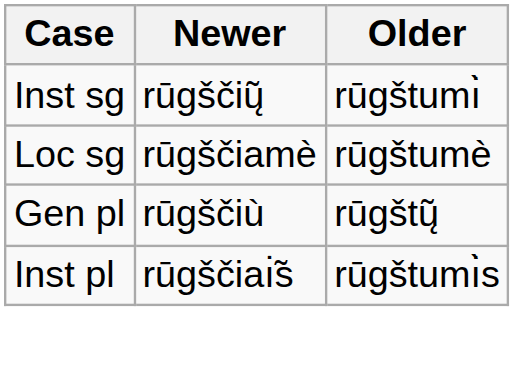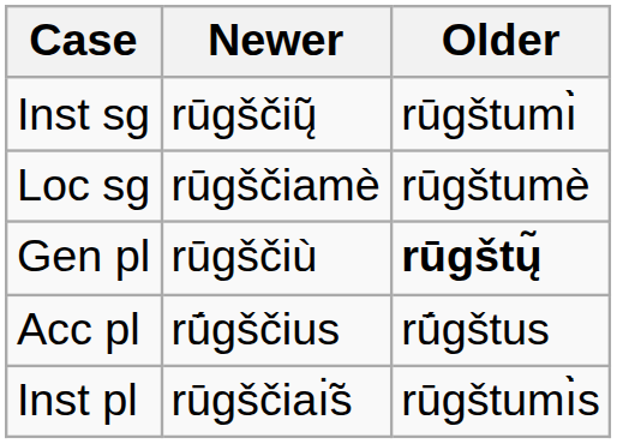 <table class="wikitable">
 <tr>
 <th>Case</th>
 <th>Newer</th>
 <th>Older</th>
 </tr>
 <tr>
 <td>Inst sg</td>
 <td>rūgščių̃</td>
 <td>rūgštumı̇̀</td>
 </tr>
 <tr>
 <td>Loc sg</td>
 <td>rūgščiamè</td>
 <td>rūgštumè</td>
 </tr>
 <tr>
 <td>Gen pl</td>
 <td>rūgščiù</td>
-<td>rūgštų̃</td>
+<td><strong>rūgštų̃</strong></td>
+</tr>
+<tr>
+<td>Acc pl</td>
+<td>rū́gščius</td>
+<td>rū́gštus</td>
 </tr>
 <tr>
 <td>Inst pl</td>
 <td>rūgščiaı̇̃s</td>
 <td>rūgštumı̇̀s</td>
 </tr>
 </table>
